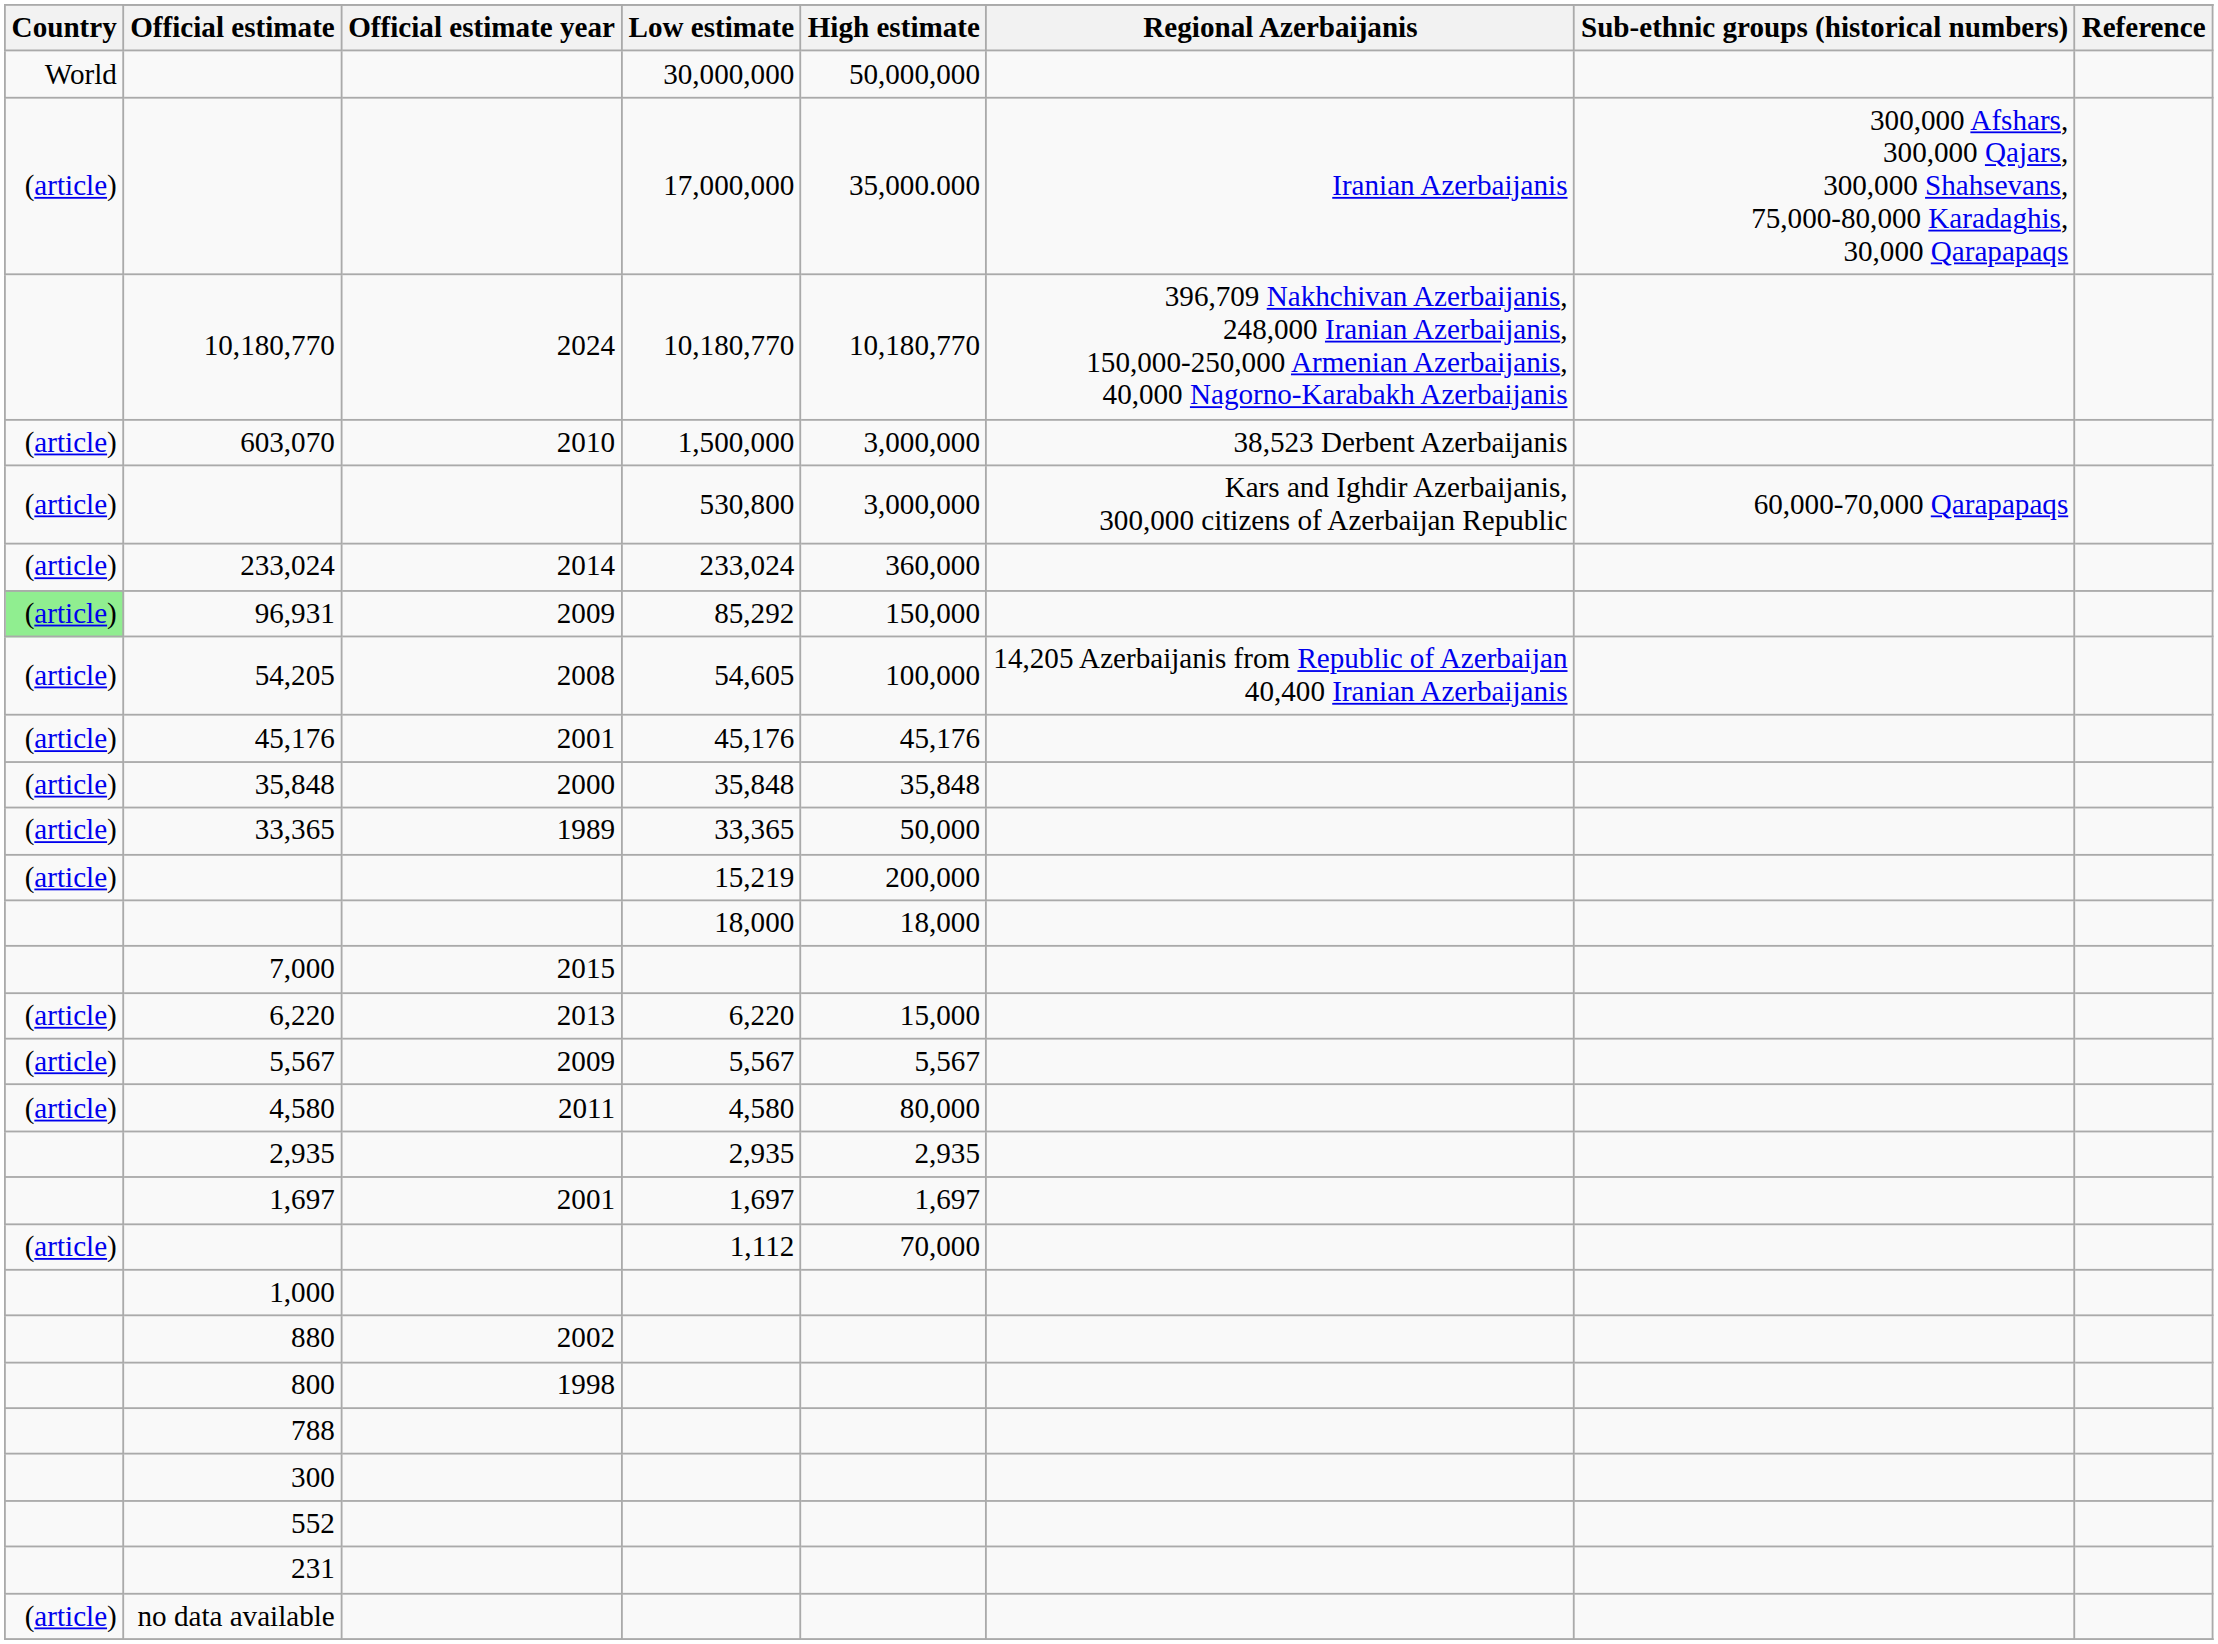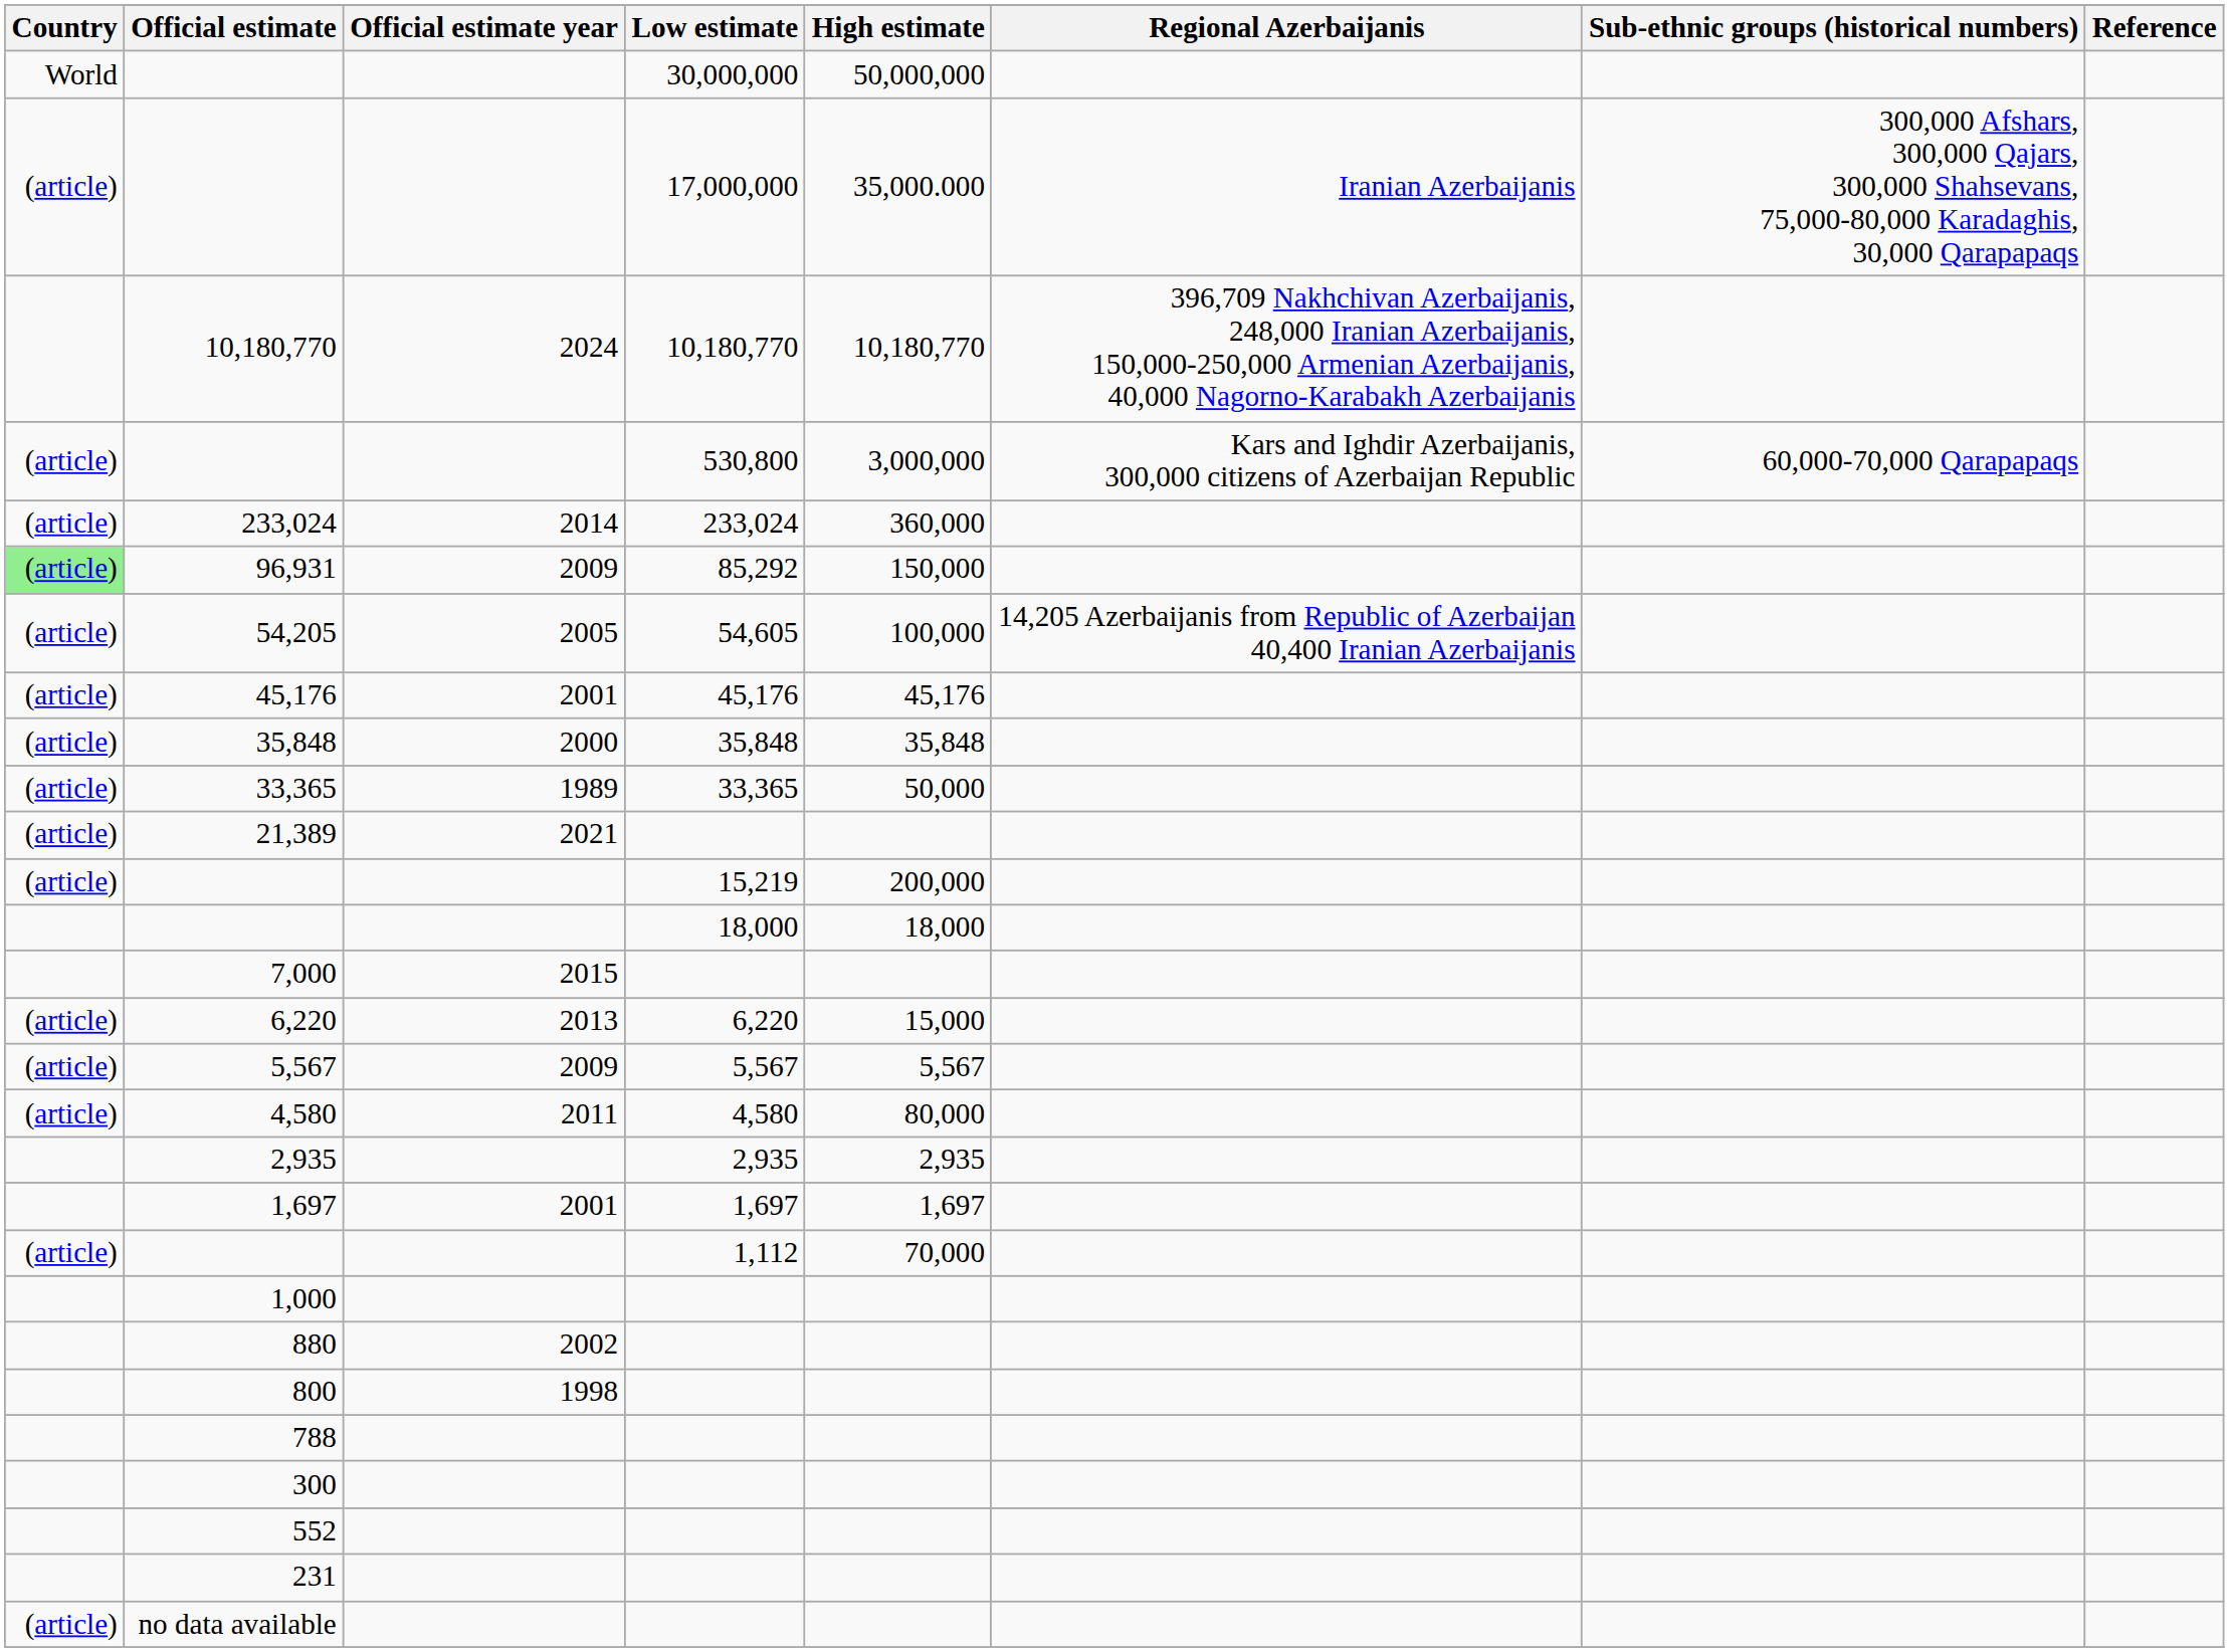 <table class="wikitable sortable static-row-numbers" style="text-align:right;">
 <tr class="static-row-header" style="text-align:center;vertical-align:bottom;">
 <th rowspan=2>Country</th>
 </tr>
 <tr class="static-row-header" style="text-align:center;vertical-align:bottom;">
 <th>Official estimate</th>
 <th>Official estimate year</th>
 <th>Low estimate</th>
 <th>High estimate</th>
 <th>Regional Azerbaijanis</th>
 <th>Sub-ethnic groups (historical numbers)</th>
 <th>Reference</th>
 </tr>
 <tr>
 <td>World</td>
 <td></td>
 <td></td>
 <td>30,000,000</td>
 <td>50,000,000</td>
 <td></td>
 <td></td>
 <td></td>
 </tr>
 <tr>
 <td> (<a href='#'>article</a>)</td>
 <td></td>
 <td></td>
 <td>17,000,000</td>
 <td>35,000.000</td>
 <td><a href='#'>Iranian Azerbaijanis</a></td>
 <td>300,000 <a href='#'>Afshars</a>,<br>300,000 <a href='#'>Qajars</a>,<br>300,000 <a href='#'>Shahsevans</a>,<br>75,000-80,000 <a href='#'>Karadaghis</a>,<br>30,000 <a href='#'>Qarapapaqs</a></td>
 <td><br><br><br></td>
 </tr>
 <tr>
 <td></td>
 <td>10,180,770</td>
 <td>2024</td>
 <td>10,180,770</td>
 <td>10,180,770</td>
 <td>396,709 <a href='#'>Nakhchivan Azerbaijanis</a>,<br>248,000 <a href='#'>Iranian Azerbaijanis</a>,<br>150,000-250,000 <a href='#'>Armenian Azerbaijanis</a>,<br>40,000 <a href='#'>Nagorno-Karabakh Azerbaijanis</a></td>
 <td></td>
 <td><br></td>
 </tr>
 <tr>
-<td>  (<a href='#'>article</a>) </td>
-<td>603,070</td>
-<td>2010</td>
-<td>1,500,000</td>
-<td>3,000,000</td>
-<td>38,523 Derbent Azerbaijanis</td>
-<td></td>
-<td><br></td>
-</tr>
-<tr>
 <td>  (<a href='#'>article</a>)</td>
 <td></td>
 <td></td>
 <td>530,800</td>
 <td>3,000,000</td>
 <td>Kars and Ighdir Azerbaijanis,<br>300,000 citizens of Azerbaijan Republic</td>
 <td>60,000-70,000 <a href='#'>Qarapapaqs</a></td>
 <td><br></td>
 </tr>
 <tr>
 <td>  (<a href='#'>article</a>)</td>
 <td>233,024</td>
 <td>2014</td>
 <td>233,024</td>
 <td>360,000</td>
 <td></td>
 <td></td>
 <td></td>
 </tr>
 <tr>
 <td style="background: lightgreen;">  (<a href='#'>article</a>)</td>
 <td>96,931</td>
 <td>2009</td>
 <td>85,292</td>
 <td>150,000</td>
 <td></td>
 <td></td>
 <td></td>
 </tr>
 <tr>
 <td>  (<a href='#'>article</a>)</td>
 <td>54,205</td>
-<td>2008</td>
+<td>2005</td>
 <td>54,605</td>
 <td>100,000</td>
 <td>14,205 Azerbaijanis from <a href='#'>Republic of Azerbaijan</a><br>40,400 <a href='#'>Iranian Azerbaijanis</a></td>
 <td></td>
 <td><br></td>
 </tr>
 <tr>
 <td>  (<a href='#'>article</a>)</td>
 <td>45,176</td>
 <td>2001</td>
 <td>45,176</td>
 <td>45,176</td>
 <td></td>
 <td></td>
 <td></td>
 </tr>
 <tr>
 <td>  (<a href='#'>article</a>)</td>
 <td>35,848</td>
 <td>2000</td>
 <td>35,848</td>
 <td>35,848</td>
 <td></td>
 <td></td>
 <td></td>
 </tr>
 <tr>
 <td>  (<a href='#'>article</a>)</td>
 <td>33,365</td>
 <td>1989</td>
 <td>33,365</td>
 <td>50,000</td>
+<td></td>
+<td></td>
+<td></td>
+</tr>
+<tr>
+<td>  (<a href='#'>article</a>)</td>
+<td>21,389</td>
+<td>2021</td>
+<td></td>
+<td></td>
 <td></td>
 <td></td>
 <td></td>
 </tr>
 <tr>
 <td>  (<a href='#'>article</a>)</td>
 <td></td>
 <td></td>
 <td>15,219</td>
 <td>200,000</td>
 <td></td>
 <td></td>
 <td></td>
 </tr>
 <tr>
 <td></td>
 <td></td>
 <td></td>
 <td>18,000</td>
 <td>18,000</td>
 <td></td>
 <td></td>
 <td></td>
 </tr>
 <tr>
 <td></td>
 <td>7,000</td>
 <td>2015</td>
 <td></td>
 <td></td>
 <td></td>
 <td></td>
 <td></td>
 </tr>
 <tr>
 <td>  (<a href='#'>article</a>)</td>
 <td>6,220</td>
 <td>2013</td>
 <td>6,220</td>
 <td>15,000</td>
 <td></td>
 <td></td>
 <td></td>
 </tr>
 <tr>
 <td>  (<a href='#'>article</a>)</td>
 <td>5,567</td>
 <td>2009</td>
 <td>5,567</td>
 <td>5,567</td>
 <td></td>
 <td></td>
 <td></td>
 </tr>
 <tr>
 <td>  (<a href='#'>article</a>)</td>
 <td>4,580</td>
 <td>2011</td>
 <td>4,580</td>
 <td>80,000</td>
 <td></td>
 <td></td>
 <td></td>
 </tr>
 <tr>
 <td></td>
 <td>2,935</td>
 <td></td>
 <td>2,935</td>
 <td>2,935</td>
 <td></td>
 <td></td>
 <td></td>
 </tr>
 <tr>
 <td></td>
 <td>1,697</td>
 <td>2001</td>
 <td>1,697</td>
 <td>1,697</td>
 <td></td>
 <td></td>
 <td></td>
 </tr>
 <tr>
 <td>  (<a href='#'>article</a>)</td>
 <td></td>
 <td></td>
 <td>1,112</td>
 <td>70,000</td>
 <td></td>
 <td></td>
 <td></td>
 </tr>
 <tr>
 <td></td>
 <td>1,000</td>
 <td></td>
 <td></td>
 <td></td>
 <td></td>
 <td></td>
 <td></td>
 </tr>
 <tr>
 <td></td>
 <td>880</td>
 <td>2002</td>
 <td></td>
 <td></td>
 <td></td>
 <td></td>
 <td></td>
 </tr>
 <tr>
 <td></td>
 <td>800</td>
 <td>1998</td>
 <td></td>
 <td></td>
 <td></td>
 <td></td>
 <td></td>
 </tr>
 <tr>
 <td></td>
 <td>788</td>
 <td></td>
 <td></td>
 <td></td>
 <td></td>
 <td></td>
 <td></td>
 </tr>
 <tr>
 <td></td>
 <td>300</td>
 <td></td>
 <td></td>
 <td></td>
 <td></td>
 <td></td>
 <td></td>
 </tr>
 <tr>
 <td></td>
 <td>552</td>
 <td></td>
 <td></td>
 <td></td>
 <td></td>
 <td></td>
 <td></td>
 </tr>
 <tr>
 <td></td>
 <td>231</td>
 <td></td>
 <td></td>
 <td></td>
 <td></td>
 <td></td>
 <td></td>
 </tr>
 <tr>
 <td> (<a href='#'>article</a>)</td>
 <td>no data available</td>
 <td></td>
 <td></td>
 <td></td>
 <td></td>
 <td></td>
 <td></td>
 </tr>
 <tr>
 </tr>
 </table>
